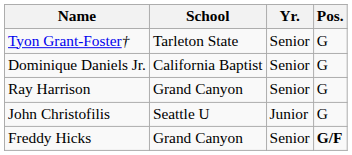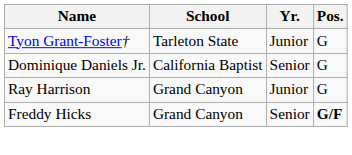 <table class="wikitable">
 <tr>
 <th>Name</th>
 <th>School</th>
 <th>Yr.</th>
 <th>Pos.</th>
 </tr>
 <tr>
 <td><a href='#'>Tyon Grant-Foster</a><em>†</em></td>
 <td>Tarleton State</td>
-<td>Senior</td>
+<td>Junior</td>
 <td>G</td>
 </tr>
 <tr>
 <td>Dominique Daniels Jr.</td>
 <td>California Baptist</td>
 <td>Senior</td>
 <td>G</td>
 </tr>
 <tr>
 <td>Ray Harrison</td>
 <td>Grand Canyon</td>
-<td>Senior</td>
-<td>G</td>
-</tr>
-<tr>
-<td>John Christofilis</td>
-<td>Seattle U</td>
 <td>Junior</td>
 <td>G</td>
 </tr>
 <tr>
 <td>Freddy Hicks</td>
 <td>Grand Canyon</td>
 <td>Senior</td>
 <td><strong>G/F</strong></td>
 </tr>
 </table>
